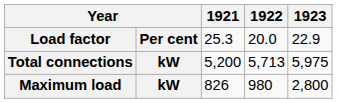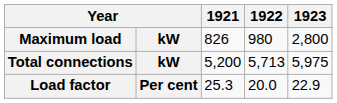 <table class="wikitable">
 <tr>
 <th colspan="2">Year</th>
 <th>1921</th>
 <th>1922</th>
 <th>1923</th>
 </tr>
 <tr>
-<th>Load  factor</th>
-<th>Per  cent</th>
-<td>25.3</td>
-<td>20.0</td>
-<td>22.9</td>
+<th>Maximum  load</th>
+<th>kW</th>
+<td>826</td>
+<td>980</td>
+<td>2,800</td>
 </tr>
 <tr>
 <th>Total  connections</th>
 <th>kW</th>
 <td>5,200</td>
 <td>5,713</td>
 <td>5,975</td>
 </tr>
 <tr>
-<th>Maximum  load</th>
-<th>kW</th>
-<td>826</td>
-<td>980</td>
-<td>2,800</td>
+<th>Load  factor</th>
+<th>Per  cent</th>
+<td>25.3</td>
+<td>20.0</td>
+<td>22.9</td>
 </tr>
 </table>
